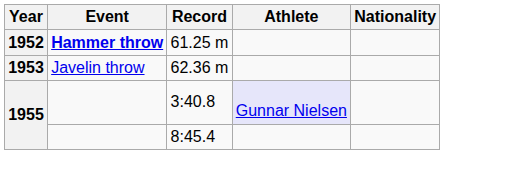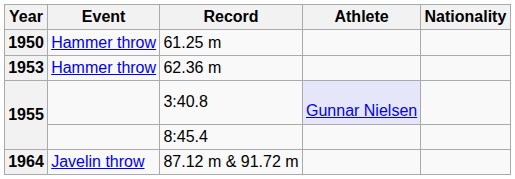 <table class="wikitable sortable plainrowheaders">
 <tr>
 <th scope="col">Year</th>
 <th scope="col">Event</th>
 <th scope="col">Record</th>
 <th scope="col">Athlete</th>
 <th scope="col">Nationality</th>
 </tr>
 <tr>
-<th scope="row"><strong>1952</strong></th>
-<td><strong><a href='#'>Hammer throw</a></strong></td>
+<th scope="row"><strong>1950</strong></th>
+<td><a href='#'>Hammer throw</a></td>
 <td>61.25 m</td>
 <td></td>
 <td></td>
 </tr>
 <tr>
 <th scope="row"><strong>1953</strong></th>
-<td><a href='#'>Javelin throw</a></td>
+<td><a href='#'>Hammer throw</a></td>
 <td>62.36 m</td>
 <td></td>
 <td></td>
 </tr>
 <tr>
 <th scope="rowgroup" rowspan="2"><strong>1955</strong></th>
 <td></td>
 <td>3:40.8 </td>
 <td style="background: lavender;"><br><a href='#'>Gunnar Nielsen</a></td>
 <td><br></td>
 </tr>
 <tr>
 <td></td>
 <td>8:45.4 </td>
 <td></td>
 <td></td>
 </tr>
+<tr>
+<th scope="row"><strong>1964</strong></th>
+<td><a href='#'>Javelin throw</a></td>
+<td>87.12 m & 91.72 m</td>
+<td></td>
+<td></td>
+</tr>
 </table>
